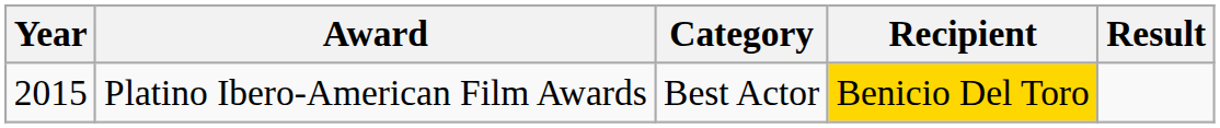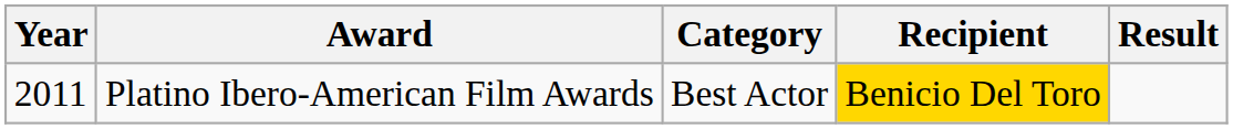 <table class="wikitable sortable">
 <tr>
 <th>Year</th>
 <th>Award</th>
 <th>Category</th>
 <th>Recipient</th>
 <th>Result</th>
 </tr>
 <tr>
-<td>2015</td>
+<td>2011</td>
 <td>Platino Ibero-American Film Awards</td>
 <td>Best Actor</td>
 <td style="background: gold;">Benicio Del Toro</td>
 <td></td>
 </tr>
 </table>
